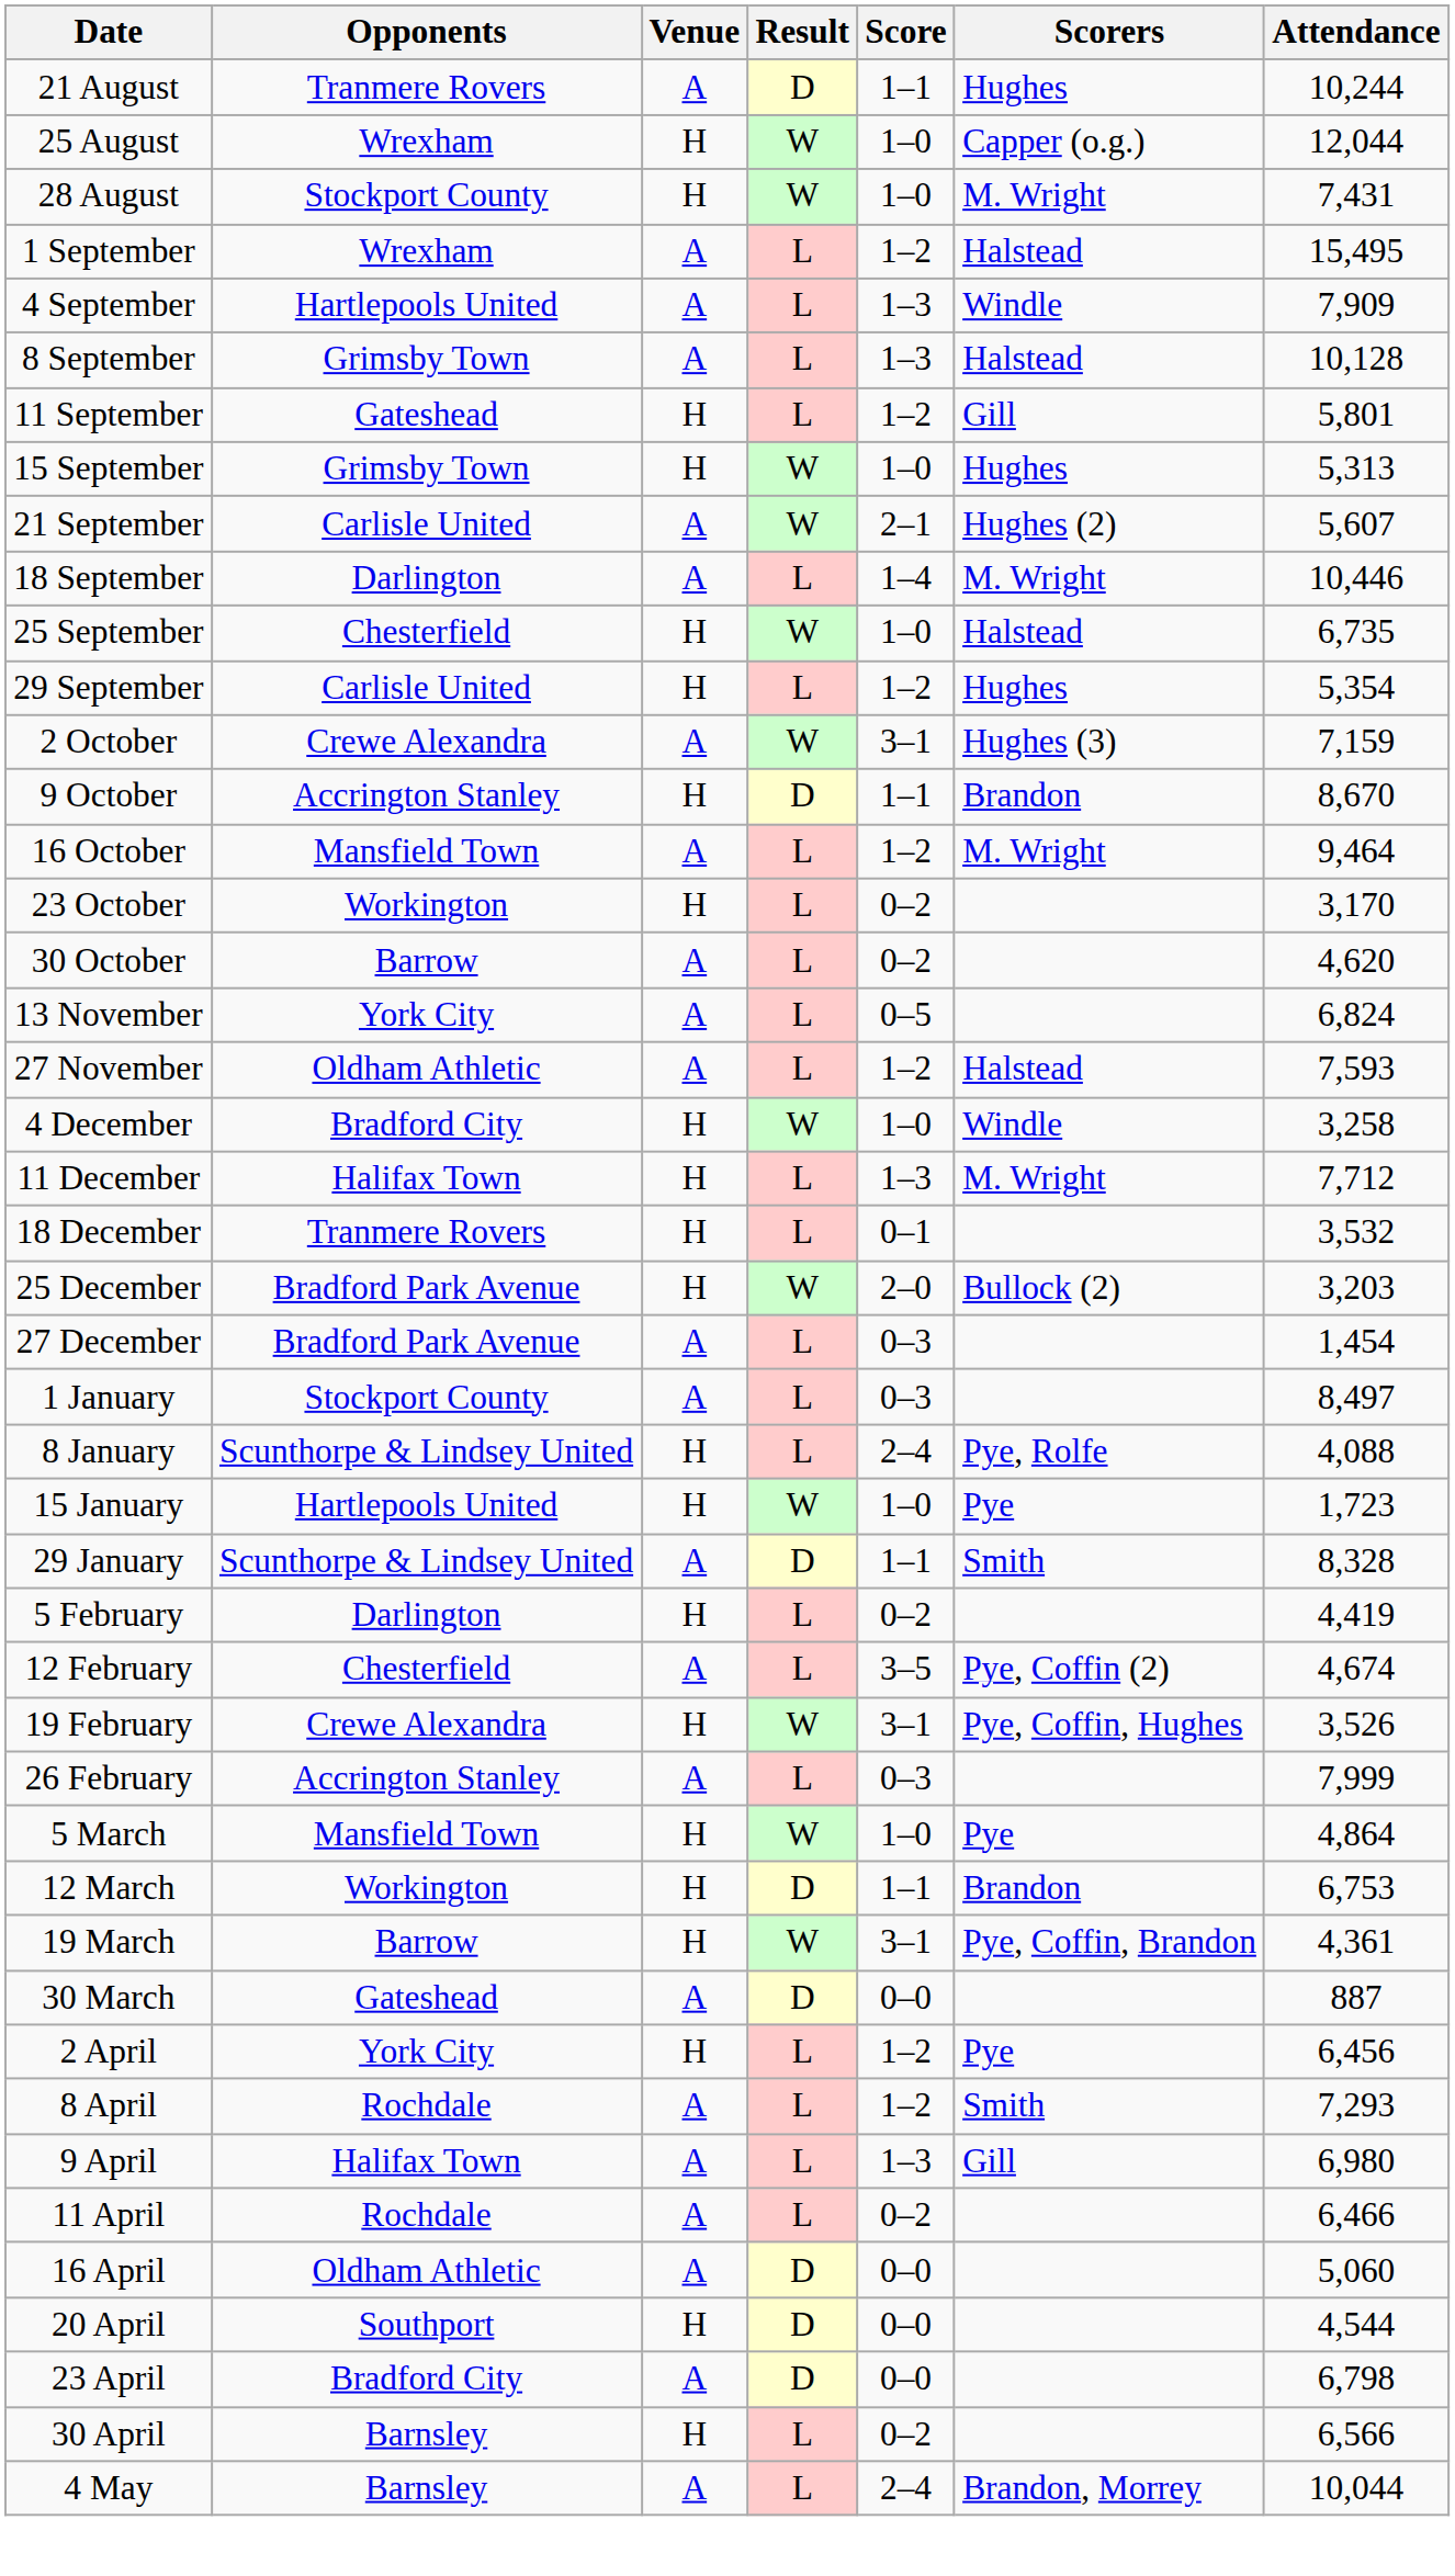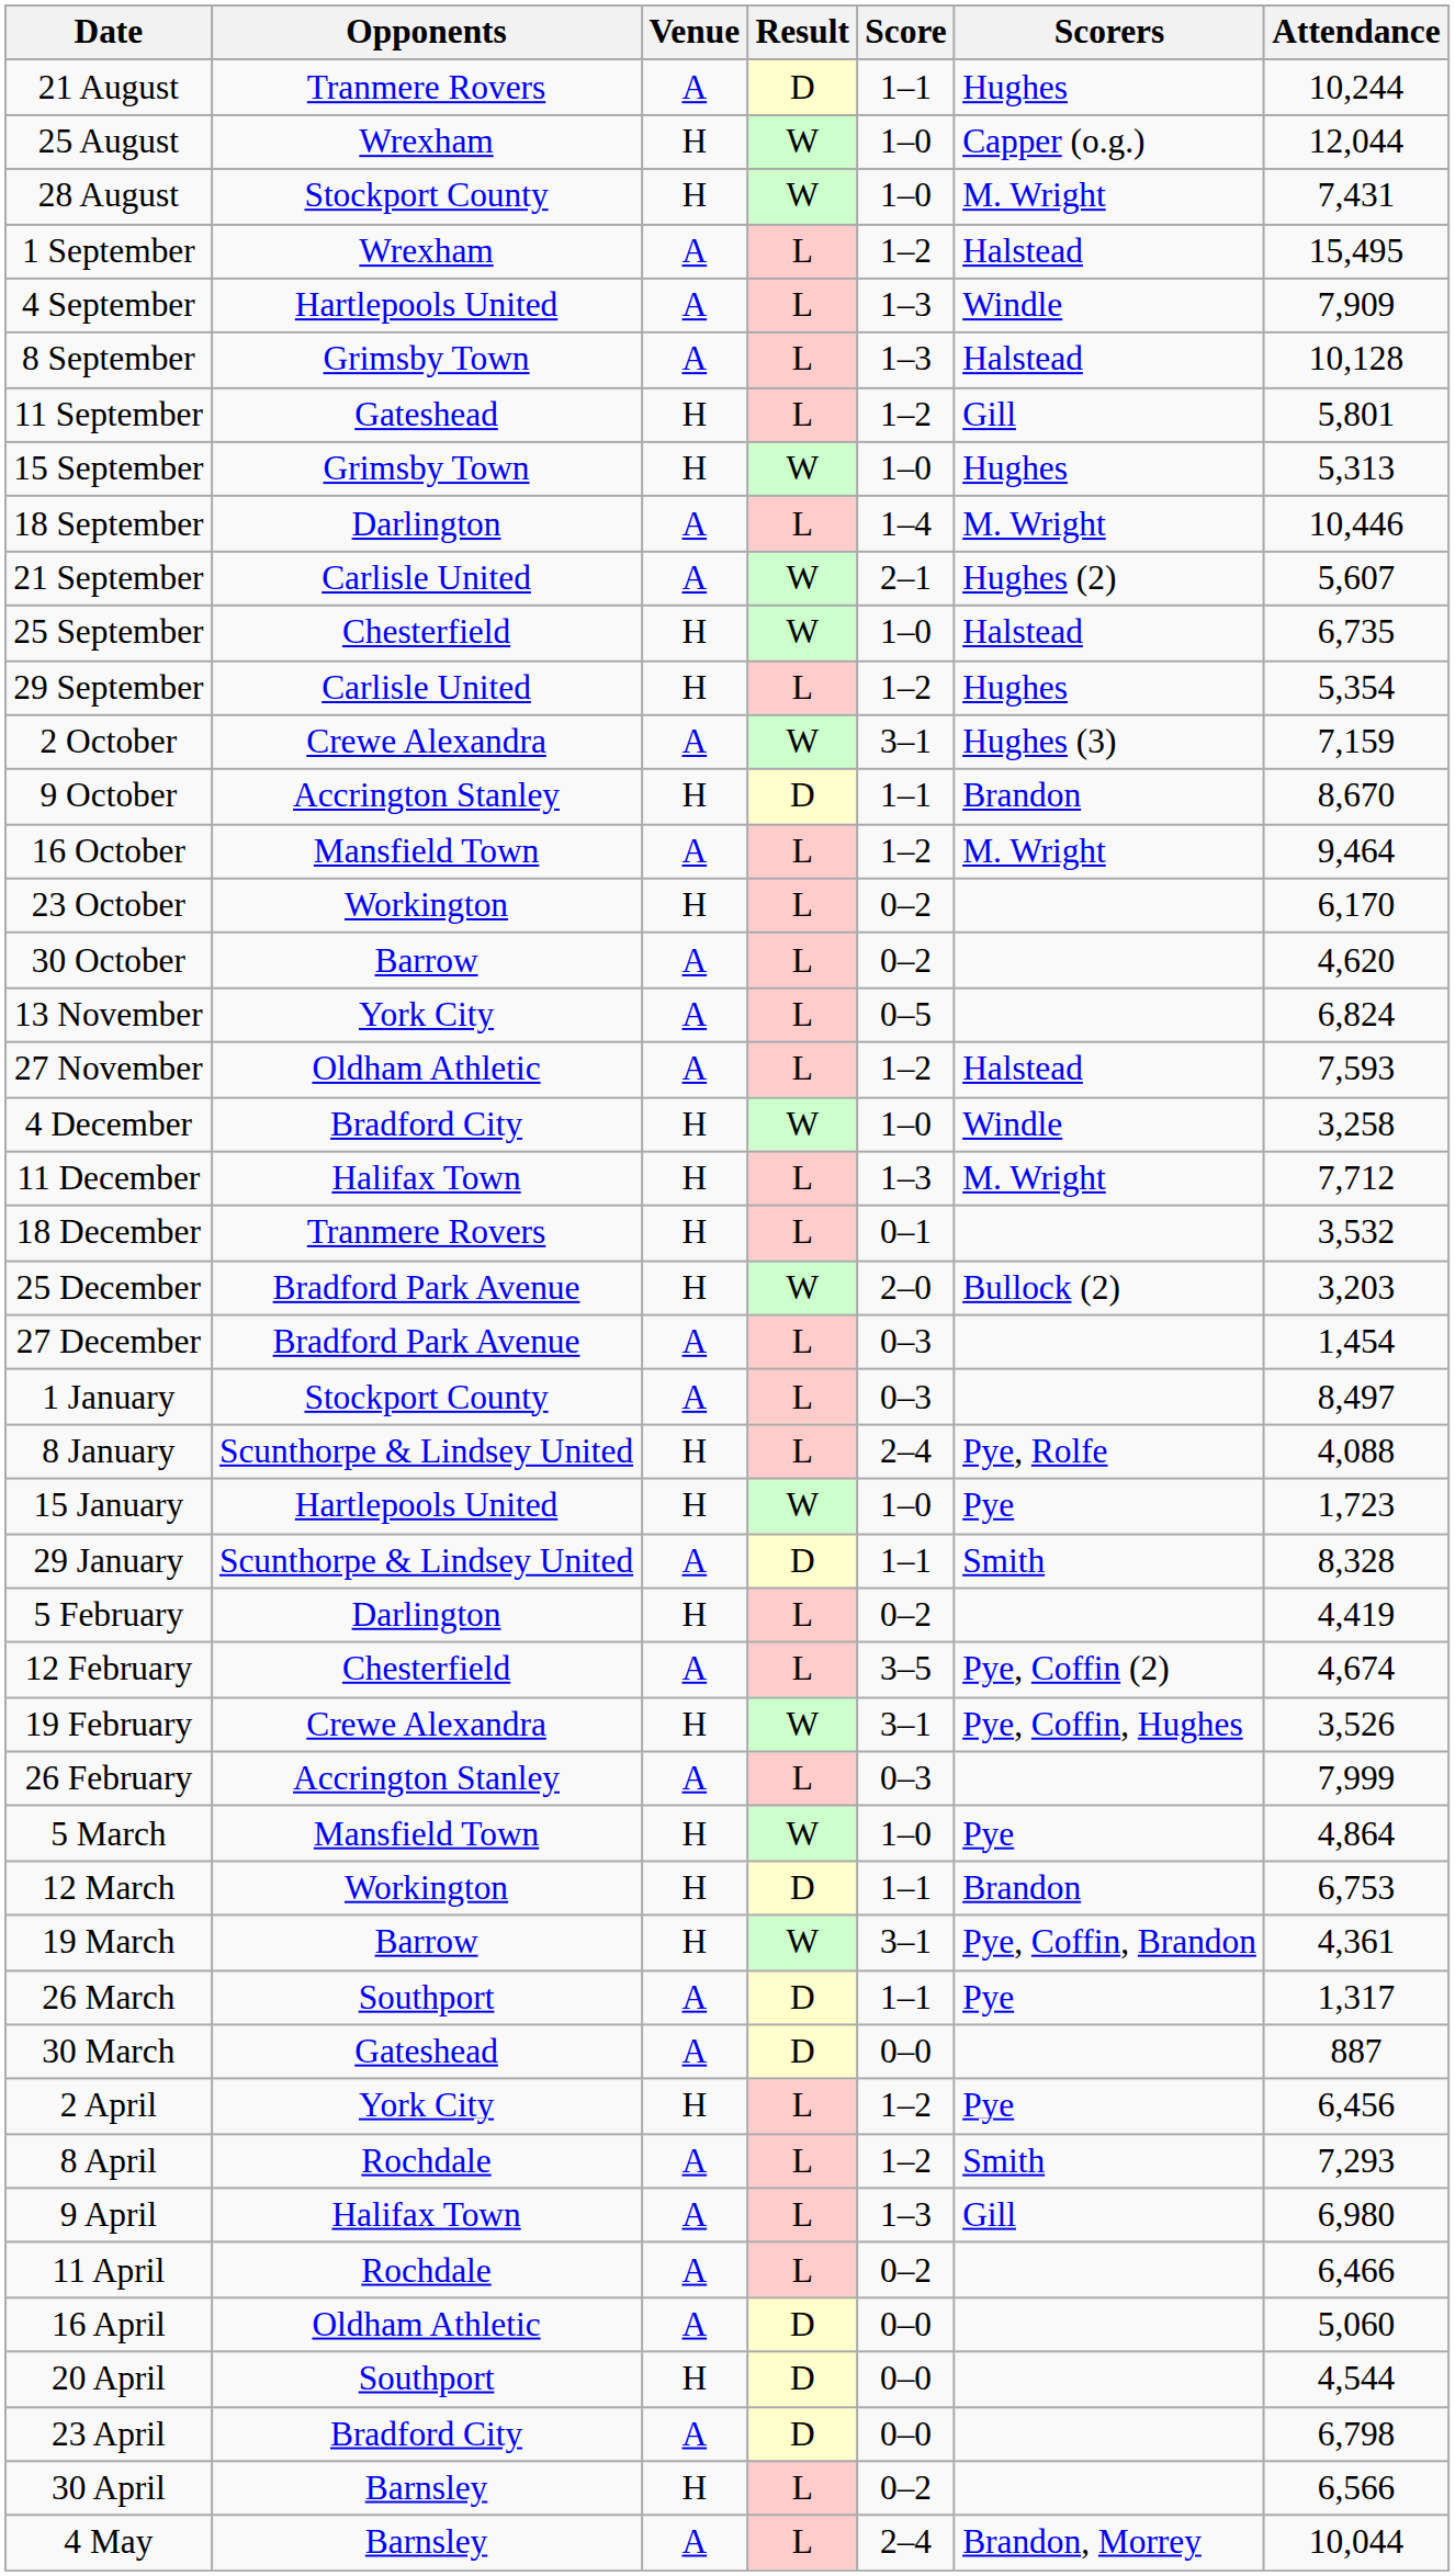 <table class="wikitable" style="text-align:center">
 <tr>
 <th>Date</th>
 <th>Opponents</th>
 <th>Venue</th>
 <th>Result</th>
 <th>Score</th>
 <th>Scorers</th>
 <th>Attendance</th>
 </tr>
 <tr>
 <td>21 August</td>
 <td><a href='#'>Tranmere Rovers</a></td>
 <td><a href='#'>A</a></td>
 <td style="background-color:#FFFFCC">D</td>
 <td>1–1</td>
 <td align="left"><a href='#'>Hughes</a></td>
 <td>10,244</td>
 </tr>
 <tr>
 <td>25 August</td>
 <td><a href='#'>Wrexham</a></td>
 <td>H</td>
 <td style="background-color:#CCFFCC">W</td>
 <td>1–0</td>
 <td align="left"><a href='#'>Capper</a> (o.g.)</td>
 <td>12,044</td>
 </tr>
 <tr>
 <td>28 August</td>
 <td><a href='#'>Stockport County</a></td>
 <td>H</td>
 <td style="background-color:#CCFFCC">W</td>
 <td>1–0</td>
 <td align="left"><a href='#'>M. Wright</a></td>
 <td>7,431</td>
 </tr>
 <tr>
 <td>1 September</td>
 <td><a href='#'>Wrexham</a></td>
 <td><a href='#'>A</a></td>
 <td style="background-color:#FFCCCC">L</td>
 <td>1–2</td>
 <td align="left"><a href='#'>Halstead</a></td>
 <td>15,495</td>
 </tr>
 <tr>
 <td>4 September</td>
 <td><a href='#'>Hartlepools United</a></td>
 <td><a href='#'>A</a></td>
 <td style="background-color:#FFCCCC">L</td>
 <td>1–3</td>
 <td align="left"><a href='#'>Windle</a></td>
 <td>7,909</td>
 </tr>
 <tr>
 <td>8 September</td>
 <td><a href='#'>Grimsby Town</a></td>
 <td><a href='#'>A</a></td>
 <td style="background-color:#FFCCCC">L</td>
 <td>1–3</td>
 <td align="left"><a href='#'>Halstead</a></td>
 <td>10,128</td>
 </tr>
 <tr>
 <td>11 September</td>
 <td><a href='#'>Gateshead</a></td>
 <td>H</td>
 <td style="background-color:#FFCCCC">L</td>
 <td>1–2</td>
 <td align="left"><a href='#'>Gill</a></td>
 <td>5,801</td>
 </tr>
 <tr>
 <td>15 September</td>
 <td><a href='#'>Grimsby Town</a></td>
 <td>H</td>
 <td style="background-color:#CCFFCC">W</td>
 <td>1–0</td>
 <td align="left"><a href='#'>Hughes</a></td>
 <td>5,313</td>
 </tr>
 <tr>
+<td>18 September</td>
+<td><a href='#'>Darlington</a></td>
+<td><a href='#'>A</a></td>
+<td style="background-color:#FFCCCC">L</td>
+<td>1–4</td>
+<td align="left"><a href='#'>M. Wright</a></td>
+<td>10,446</td>
+</tr>
+<tr>
 <td>21 September</td>
 <td><a href='#'>Carlisle United</a></td>
 <td><a href='#'>A</a></td>
 <td style="background-color:#CCFFCC">W</td>
 <td>2–1</td>
 <td align="left"><a href='#'>Hughes</a> (2)</td>
 <td>5,607</td>
-</tr>
-<tr>
-<td>18 September</td>
-<td><a href='#'>Darlington</a></td>
-<td><a href='#'>A</a></td>
-<td style="background-color:#FFCCCC">L</td>
-<td>1–4</td>
-<td align="left"><a href='#'>M. Wright</a></td>
-<td>10,446</td>
 </tr>
 <tr>
 <td>25 September</td>
 <td><a href='#'>Chesterfield</a></td>
 <td>H</td>
 <td style="background-color:#CCFFCC">W</td>
 <td>1–0</td>
 <td align="left"><a href='#'>Halstead</a></td>
 <td>6,735</td>
 </tr>
 <tr>
 <td>29 September</td>
 <td><a href='#'>Carlisle United</a></td>
 <td>H</td>
 <td style="background-color:#FFCCCC">L</td>
 <td>1–2</td>
 <td align="left"><a href='#'>Hughes</a></td>
 <td>5,354</td>
 </tr>
 <tr>
 <td>2 October</td>
 <td><a href='#'>Crewe Alexandra</a></td>
 <td><a href='#'>A</a></td>
 <td style="background-color:#CCFFCC">W</td>
 <td>3–1</td>
 <td align="left"><a href='#'>Hughes</a> (3)</td>
 <td>7,159</td>
 </tr>
 <tr>
 <td>9 October</td>
 <td><a href='#'>Accrington Stanley</a></td>
 <td>H</td>
 <td style="background-color:#FFFFCC">D</td>
 <td>1–1</td>
 <td align="left"><a href='#'>Brandon</a></td>
 <td>8,670</td>
 </tr>
 <tr>
 <td>16 October</td>
 <td><a href='#'>Mansfield Town</a></td>
 <td><a href='#'>A</a></td>
 <td style="background-color:#FFCCCC">L</td>
 <td>1–2</td>
 <td align="left"><a href='#'>M. Wright</a></td>
 <td>9,464</td>
 </tr>
 <tr>
 <td>23 October</td>
 <td><a href='#'>Workington</a></td>
 <td>H</td>
 <td style="background-color:#FFCCCC">L</td>
 <td>0–2</td>
 <td align="left"></td>
-<td>3,170</td>
+<td>6,170</td>
 </tr>
 <tr>
 <td>30 October</td>
 <td><a href='#'>Barrow</a></td>
 <td><a href='#'>A</a></td>
 <td style="background-color:#FFCCCC">L</td>
 <td>0–2</td>
 <td align="left"></td>
 <td>4,620</td>
 </tr>
 <tr>
 <td>13 November</td>
 <td><a href='#'>York City</a></td>
 <td><a href='#'>A</a></td>
 <td style="background-color:#FFCCCC">L</td>
 <td>0–5</td>
 <td align="left"></td>
 <td>6,824</td>
 </tr>
 <tr>
 <td>27 November</td>
 <td><a href='#'>Oldham Athletic</a></td>
 <td><a href='#'>A</a></td>
 <td style="background-color:#FFCCCC">L</td>
 <td>1–2</td>
 <td align="left"><a href='#'>Halstead</a></td>
 <td>7,593</td>
 </tr>
 <tr>
 <td>4 December</td>
 <td><a href='#'>Bradford City</a></td>
 <td>H</td>
 <td style="background-color:#CCFFCC">W</td>
 <td>1–0</td>
 <td align="left"><a href='#'>Windle</a></td>
 <td>3,258</td>
 </tr>
 <tr>
 <td>11 December</td>
 <td><a href='#'>Halifax Town</a></td>
 <td>H</td>
 <td style="background-color:#FFCCCC">L</td>
 <td>1–3</td>
 <td align="left"><a href='#'>M. Wright</a></td>
 <td>7,712</td>
 </tr>
 <tr>
 <td>18 December</td>
 <td><a href='#'>Tranmere Rovers</a></td>
 <td>H</td>
 <td style="background-color:#FFCCCC">L</td>
 <td>0–1</td>
 <td align="left"></td>
 <td>3,532</td>
 </tr>
 <tr>
 <td>25 December</td>
 <td><a href='#'>Bradford Park Avenue</a></td>
 <td>H</td>
 <td style="background-color:#CCFFCC">W</td>
 <td>2–0</td>
 <td align="left"><a href='#'>Bullock</a> (2)</td>
 <td>3,203</td>
 </tr>
 <tr>
 <td>27 December</td>
 <td><a href='#'>Bradford Park Avenue</a></td>
 <td><a href='#'>A</a></td>
 <td style="background-color:#FFCCCC">L</td>
 <td>0–3</td>
 <td align="left"></td>
 <td>1,454</td>
 </tr>
 <tr>
 <td>1 January</td>
 <td><a href='#'>Stockport County</a></td>
 <td><a href='#'>A</a></td>
 <td style="background-color:#FFCCCC">L</td>
 <td>0–3</td>
 <td align="left"></td>
 <td>8,497</td>
 </tr>
 <tr>
 <td>8 January</td>
 <td><a href='#'>Scunthorpe & Lindsey United</a></td>
 <td>H</td>
 <td style="background-color:#FFCCCC">L</td>
 <td>2–4</td>
 <td align="left"><a href='#'>Pye</a>, <a href='#'>Rolfe</a></td>
 <td>4,088</td>
 </tr>
 <tr>
 <td>15 January</td>
 <td><a href='#'>Hartlepools United</a></td>
 <td>H</td>
 <td style="background-color:#CCFFCC">W</td>
 <td>1–0</td>
 <td align="left"><a href='#'>Pye</a></td>
 <td>1,723</td>
 </tr>
 <tr>
 <td>29 January</td>
 <td><a href='#'>Scunthorpe & Lindsey United</a></td>
 <td><a href='#'>A</a></td>
 <td style="background-color:#FFFFCC">D</td>
 <td>1–1</td>
 <td align="left"><a href='#'>Smith</a></td>
 <td>8,328</td>
 </tr>
 <tr>
 <td>5 February</td>
 <td><a href='#'>Darlington</a></td>
 <td>H</td>
 <td style="background-color:#FFCCCC">L</td>
 <td>0–2</td>
 <td align="left"></td>
 <td>4,419</td>
 </tr>
 <tr>
 <td>12 February</td>
 <td><a href='#'>Chesterfield</a></td>
 <td><a href='#'>A</a></td>
 <td style="background-color:#FFCCCC">L</td>
 <td>3–5</td>
 <td align="left"><a href='#'>Pye</a>, <a href='#'>Coffin</a> (2)</td>
 <td>4,674</td>
 </tr>
 <tr>
 <td>19 February</td>
 <td><a href='#'>Crewe Alexandra</a></td>
 <td>H</td>
 <td style="background-color:#CCFFCC">W</td>
 <td>3–1</td>
 <td align="left"><a href='#'>Pye</a>, <a href='#'>Coffin</a>, <a href='#'>Hughes</a></td>
 <td>3,526</td>
 </tr>
 <tr>
 <td>26 February</td>
 <td><a href='#'>Accrington Stanley</a></td>
 <td><a href='#'>A</a></td>
 <td style="background-color:#FFCCCC">L</td>
 <td>0–3</td>
 <td align="left"></td>
 <td>7,999</td>
 </tr>
 <tr>
 <td>5 March</td>
 <td><a href='#'>Mansfield Town</a></td>
 <td>H</td>
 <td style="background-color:#CCFFCC">W</td>
 <td>1–0</td>
 <td align="left"><a href='#'>Pye</a></td>
 <td>4,864</td>
 </tr>
 <tr>
 <td>12 March</td>
 <td><a href='#'>Workington</a></td>
 <td>H</td>
 <td style="background-color:#FFFFCC">D</td>
 <td>1–1</td>
 <td align="left"><a href='#'>Brandon</a></td>
 <td>6,753</td>
 </tr>
 <tr>
 <td>19 March</td>
 <td><a href='#'>Barrow</a></td>
 <td>H</td>
 <td style="background-color:#CCFFCC">W</td>
 <td>3–1</td>
 <td align="left"><a href='#'>Pye</a>, <a href='#'>Coffin</a>, <a href='#'>Brandon</a></td>
 <td>4,361</td>
 </tr>
 <tr>
+<td>26 March</td>
+<td><a href='#'>Southport</a></td>
+<td><a href='#'>A</a></td>
+<td style="background-color:#FFFFCC">D</td>
+<td>1–1</td>
+<td align="left"><a href='#'>Pye</a></td>
+<td>1,317</td>
+</tr>
+<tr>
 <td>30 March</td>
 <td><a href='#'>Gateshead</a></td>
 <td><a href='#'>A</a></td>
 <td style="background-color:#FFFFCC">D</td>
 <td>0–0</td>
 <td align="left"></td>
 <td>887</td>
 </tr>
 <tr>
 <td>2 April</td>
 <td><a href='#'>York City</a></td>
 <td>H</td>
 <td style="background-color:#FFCCCC">L</td>
 <td>1–2</td>
 <td align="left"><a href='#'>Pye</a></td>
 <td>6,456</td>
 </tr>
 <tr>
 <td>8 April</td>
 <td><a href='#'>Rochdale</a></td>
 <td><a href='#'>A</a></td>
 <td style="background-color:#FFCCCC">L</td>
 <td>1–2</td>
 <td align="left"><a href='#'>Smith</a></td>
 <td>7,293</td>
 </tr>
 <tr>
 <td>9 April</td>
 <td><a href='#'>Halifax Town</a></td>
 <td><a href='#'>A</a></td>
 <td style="background-color:#FFCCCC">L</td>
 <td>1–3</td>
 <td align="left"><a href='#'>Gill</a></td>
 <td>6,980</td>
 </tr>
 <tr>
 <td>11 April</td>
 <td><a href='#'>Rochdale</a></td>
 <td><a href='#'>A</a></td>
 <td style="background-color:#FFCCCC">L</td>
 <td>0–2</td>
 <td align="left"></td>
 <td>6,466</td>
 </tr>
 <tr>
 <td>16 April</td>
 <td><a href='#'>Oldham Athletic</a></td>
 <td><a href='#'>A</a></td>
 <td style="background-color:#FFFFCC">D</td>
 <td>0–0</td>
 <td align="left"></td>
 <td>5,060</td>
 </tr>
 <tr>
 <td>20 April</td>
 <td><a href='#'>Southport</a></td>
 <td>H</td>
 <td style="background-color:#FFFFCC">D</td>
 <td>0–0</td>
 <td align="left"></td>
 <td>4,544</td>
 </tr>
 <tr>
 <td>23 April</td>
 <td><a href='#'>Bradford City</a></td>
 <td><a href='#'>A</a></td>
 <td style="background-color:#FFFFCC">D</td>
 <td>0–0</td>
 <td align="left"></td>
 <td>6,798</td>
 </tr>
 <tr>
 <td>30 April</td>
 <td><a href='#'>Barnsley</a></td>
 <td>H</td>
 <td style="background-color:#FFCCCC">L</td>
 <td>0–2</td>
 <td align="left"></td>
 <td>6,566</td>
 </tr>
 <tr>
 <td>4 May</td>
 <td><a href='#'>Barnsley</a></td>
 <td><a href='#'>A</a></td>
 <td style="background-color:#FFCCCC">L</td>
 <td>2–4</td>
 <td align="left"><a href='#'>Brandon</a>, <a href='#'>Morrey</a></td>
 <td>10,044</td>
 </tr>
 </table>
